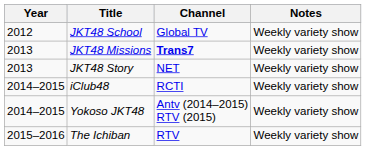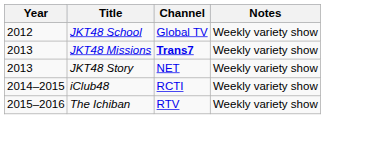 <table class="wikitable">
 <tr style="background:#b0c4de; text-align:center;">
 <th>Year</th>
 <th>Title</th>
 <th>Channel</th>
 <th>Notes</th>
 </tr>
 <tr>
 <td>2012</td>
 <td><em><a href='#'>JKT48 School</a></em></td>
 <td><a href='#'>Global TV</a></td>
 <td>Weekly variety show</td>
 </tr>
 <tr>
 <td>2013</td>
 <td><em><a href='#'>JKT48 Missions</a></em></td>
 <td><strong><a href='#'>Trans7</a></strong></td>
 <td>Weekly variety show</td>
 </tr>
 <tr>
 <td>2013</td>
 <td><em>JKT48 Story</em></td>
 <td><a href='#'>NET</a></td>
 <td>Weekly variety show</td>
 </tr>
 <tr>
 <td>2014–2015</td>
 <td><em>iClub48</em></td>
 <td><a href='#'>RCTI</a></td>
 <td>Weekly variety show</td>
 </tr>
 <tr>
-<td>2014–2015</td>
-<td><em>Yokoso JKT48</em></td>
-<td><a href='#'>Antv</a> (2014–2015)<br><a href='#'>RTV</a> (2015)</td>
-<td>Weekly variety show</td>
-</tr>
-<tr>
 <td>2015–2016</td>
 <td><em>The Ichiban</em></td>
 <td><a href='#'>RTV</a></td>
 <td>Weekly variety show</td>
 </tr>
 </table>
